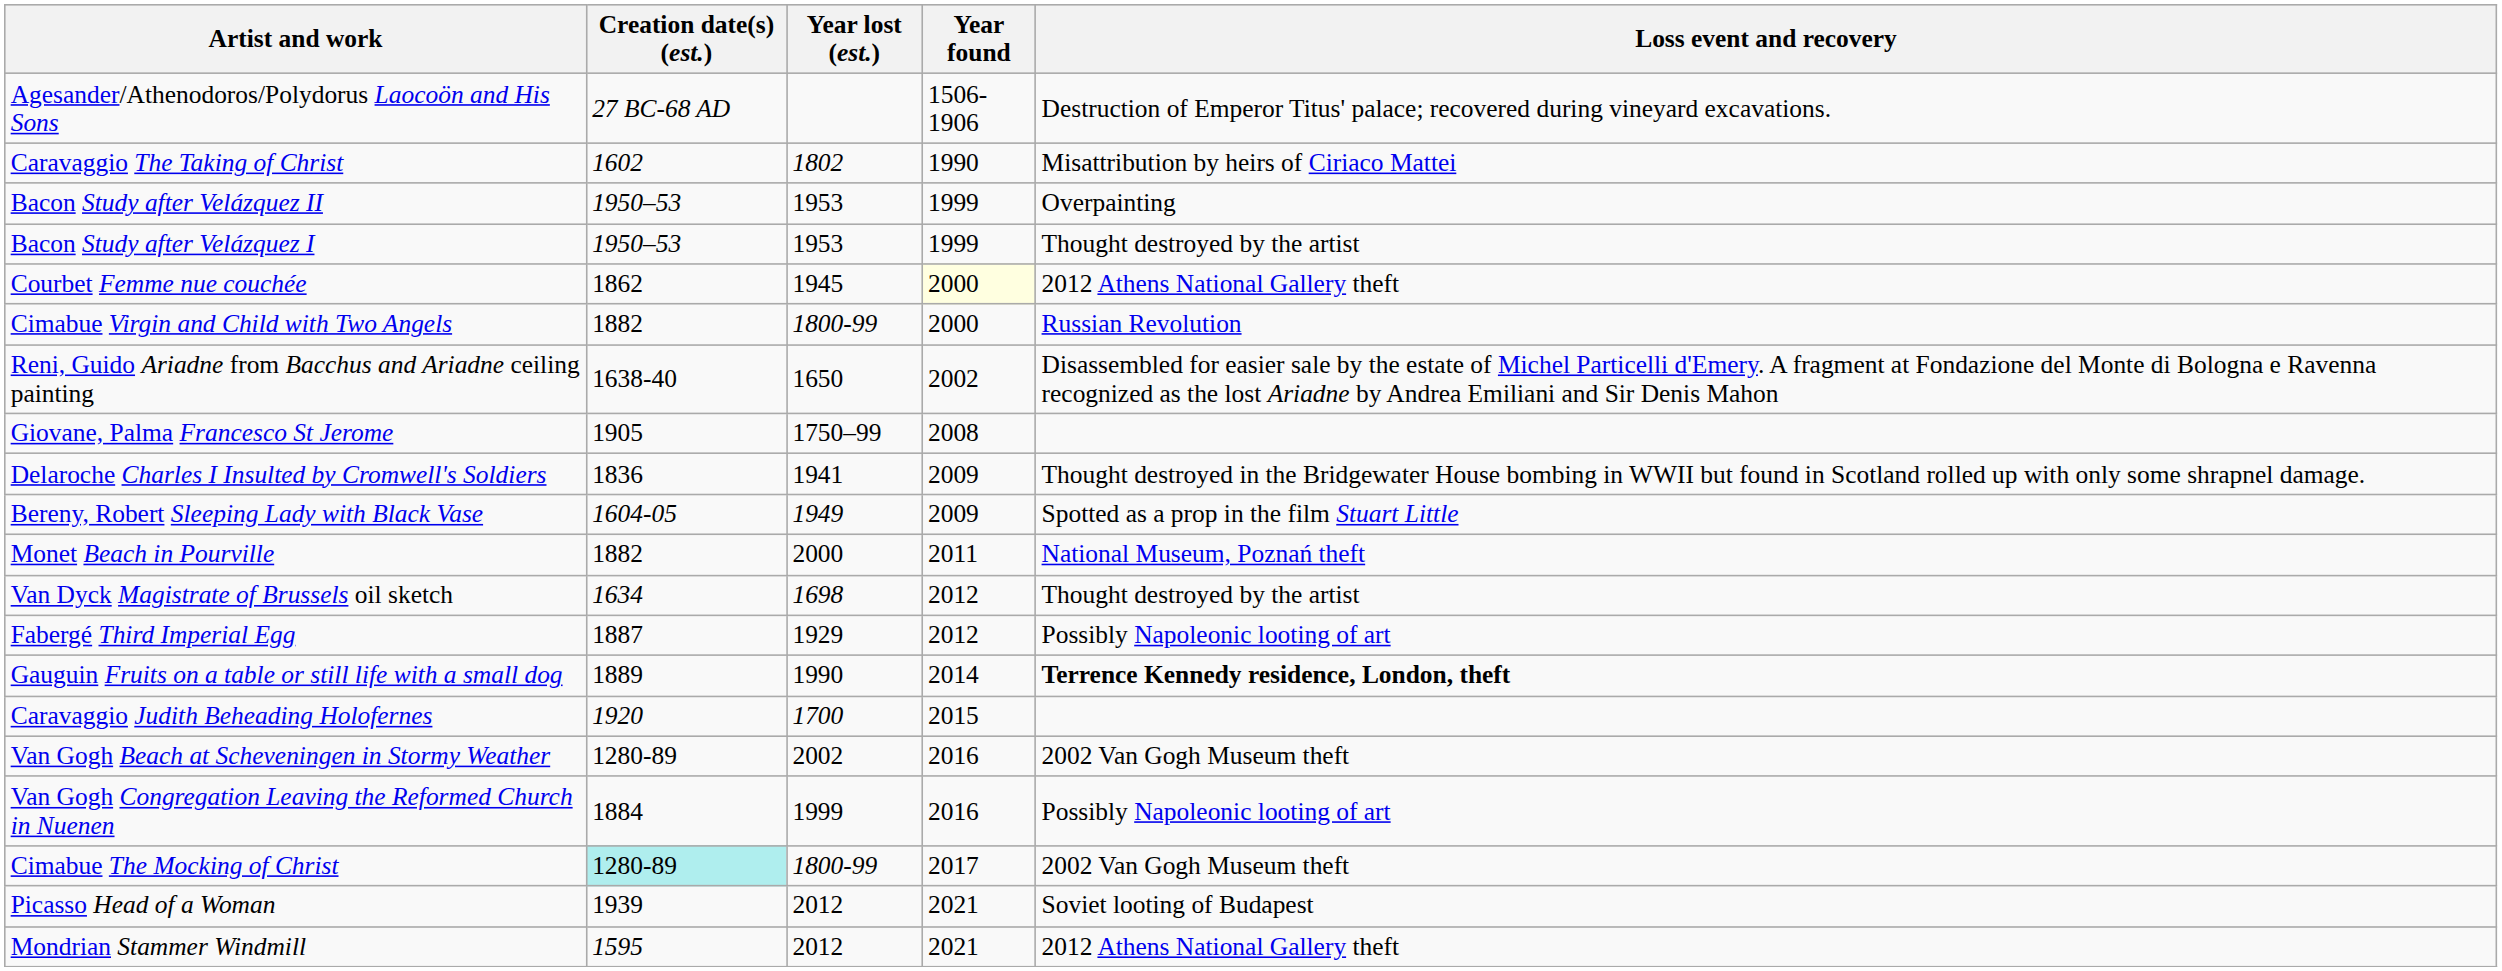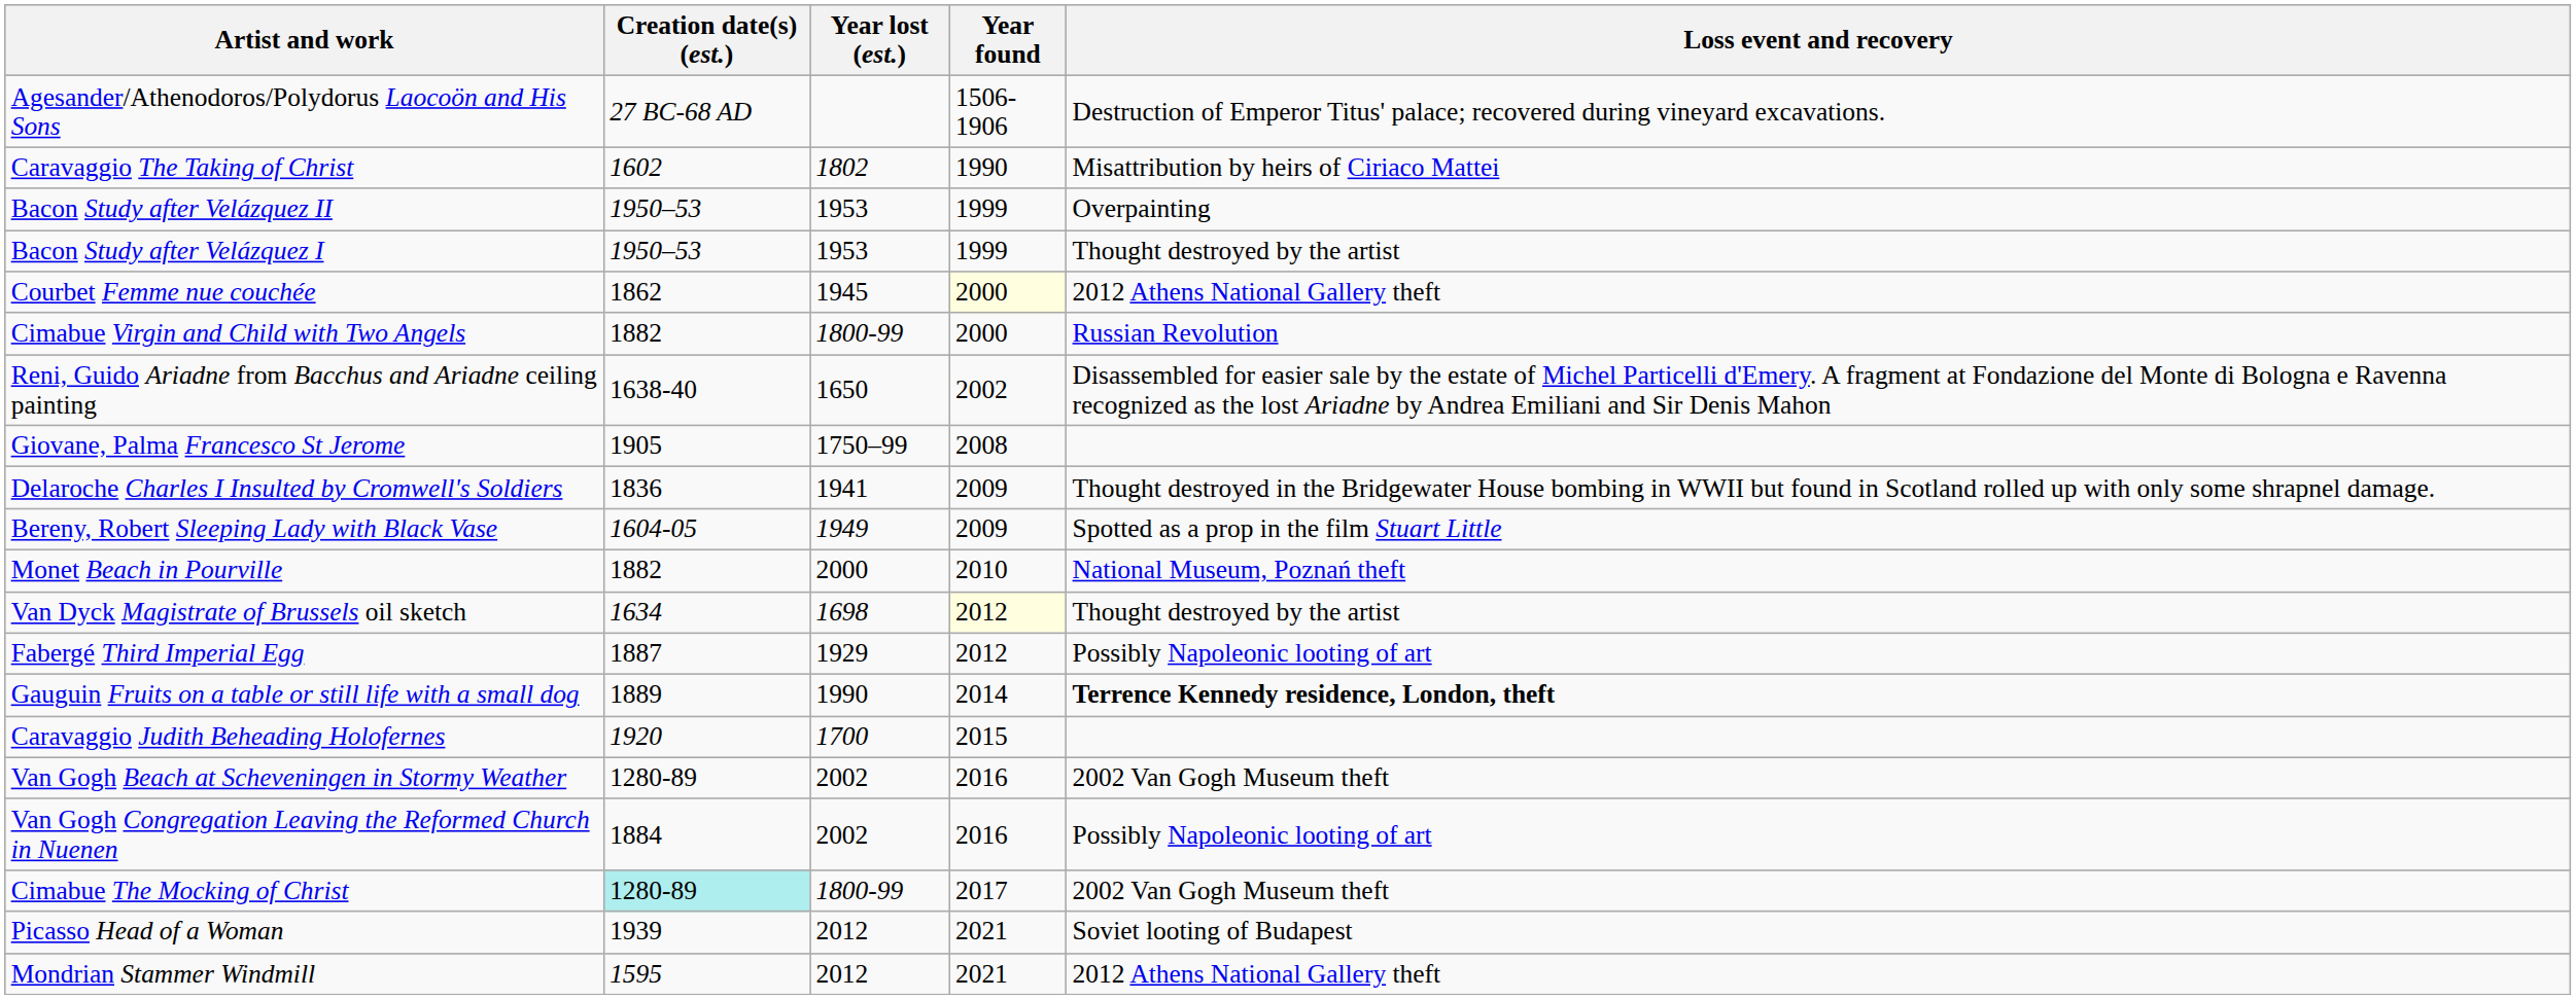 <table class="wikitable sortable">
 <tr>
 <th>Artist and work</th>
 <th>Creation date(s) (<em>est.</em>) </th>
 <th>Year lost (<em>est.</em>)</th>
 <th>Year found</th>
 <th>Loss event and recovery</th>
 </tr>
 <tr>
 <td><a href='#'>Agesander</a>/Athenodoros/Polydorus <em><a href='#'>Laocoön and His Sons</a></em></td>
 <td><em>27 BC-68 AD</em></td>
 <td></td>
 <td>1506-1906</td>
 <td>Destruction of Emperor Titus' palace; recovered during vineyard excavations.</td>
 </tr>
 <tr>
 <td><a href='#'>Caravaggio</a> <em><a href='#'>The Taking of Christ</a></em></td>
 <td><em>1602</em></td>
 <td><em>1802</em></td>
 <td>1990</td>
 <td>Misattribution by heirs of <a href='#'>Ciriaco Mattei</a></td>
 </tr>
 <tr>
 <td><a href='#'> Bacon</a> <em><a href='#'>Study after Velázquez II</a></em></td>
 <td><em>1950–53</em></td>
 <td>1953</td>
 <td>1999</td>
 <td>Overpainting</td>
 </tr>
 <tr>
 <td><a href='#'>Bacon</a> <em><a href='#'>Study after Velázquez I</a></em></td>
 <td><em>1950–53</em></td>
 <td>1953</td>
 <td>1999</td>
 <td>Thought destroyed by the artist</td>
 </tr>
 <tr>
 <td><a href='#'>Courbet</a> <em><a href='#'>Femme nue couchée</a></em></td>
 <td>1862</td>
 <td>1945</td>
 <td style="background: lightyellow;">2000</td>
 <td>2012 <a href='#'>Athens National Gallery</a> theft</td>
 </tr>
 <tr>
 <td><a href='#'>Cimabue</a> <em><a href='#'>Virgin and Child with Two Angels</a></em></td>
 <td>1882</td>
 <td><em>1800-99</em></td>
 <td>2000</td>
 <td><a href='#'>Russian Revolution</a></td>
 </tr>
 <tr>
 <td><a href='#'>Reni, Guido</a> <em>Ariadne</em> from <em>Bacchus and Ariadne</em> ceiling painting</td>
 <td>1638-40</td>
 <td>1650</td>
 <td>2002</td>
 <td>Disassembled for easier sale by the  estate of <a href='#'>Michel Particelli d'Emery</a>. A fragment at Fondazione del Monte di Bologna e Ravenna recognized as the lost <em>Ariadne</em> by Andrea Emiliani and Sir Denis Mahon</td>
 </tr>
 <tr>
 <td><a href='#'>Giovane, Palma</a> <em><a href='#'>Francesco St Jerome</a></em></td>
 <td>1905</td>
 <td>1750–99</td>
 <td>2008</td>
 <td></td>
 </tr>
 <tr>
 <td><a href='#'>Delaroche</a> <em><a href='#'>Charles I Insulted by Cromwell's Soldiers</a></em></td>
 <td>1836</td>
 <td>1941</td>
 <td>2009</td>
 <td>Thought destroyed in the Bridgewater House bombing in WWII but found in Scotland rolled up with only some shrapnel damage.</td>
 </tr>
 <tr>
 <td><a href='#'>Bereny, Robert</a> <em><a href='#'>Sleeping Lady with Black Vase</a></em></td>
 <td><em>1604-05</em></td>
 <td><em>1949</em></td>
 <td>2009</td>
 <td>Spotted as a prop in the film <a href='#'><em>Stuart Little</em></a></td>
 </tr>
 <tr>
 <td><a href='#'>Monet</a> <em><a href='#'>Beach in Pourville</a></em></td>
 <td>1882</td>
 <td>2000</td>
-<td>2011</td>
+<td>2010</td>
 <td><a href='#'>National Museum, Poznań theft</a></td>
 </tr>
 <tr>
 <td><a href='#'>Van Dyck</a> <em><a href='#'>Magistrate of Brussels</a></em> oil sketch</td>
 <td><em>1634</em></td>
 <td><em>1698</em></td>
-<td>2012</td>
+<td style="background: lightyellow;">2012</td>
 <td>Thought destroyed by the artist</td>
 </tr>
 <tr>
 <td><a href='#'>Fabergé</a> <em><a href='#'>Third Imperial Egg</a></em></td>
 <td>1887</td>
 <td>1929</td>
 <td>2012</td>
 <td>Possibly <a href='#'>Napoleonic looting of art</a></td>
 </tr>
 <tr>
 <td><a href='#'>Gauguin</a> <em><a href='#'>Fruits on a table or still life with a small dog</a></em></td>
 <td>1889</td>
 <td>1990</td>
 <td>2014</td>
 <td><strong>Terrence Kennedy residence, London, theft</strong></td>
 </tr>
 <tr>
 <td><a href='#'>Caravaggio</a> <em><a href='#'>Judith Beheading Holofernes</a></em></td>
 <td><em>1920</em></td>
 <td><em>1700</em></td>
 <td>2015</td>
 <td></td>
 </tr>
 <tr>
 <td><a href='#'>Van Gogh</a> <em><a href='#'>Beach at Scheveningen in Stormy Weather</a></em></td>
 <td>1280-89</td>
 <td>2002</td>
 <td>2016</td>
 <td>2002 Van Gogh Museum theft</td>
 </tr>
 <tr>
 <td><a href='#'>Van Gogh</a> <em><a href='#'>Congregation Leaving the Reformed Church in Nuenen</a></em></td>
 <td>1884</td>
-<td>1999</td>
+<td>2002</td>
 <td>2016</td>
 <td>Possibly <a href='#'>Napoleonic looting of art</a></td>
 </tr>
 <tr>
 <td><a href='#'>Cimabue</a> <em><a href='#'>The Mocking of Christ</a></em></td>
 <td style="background: paleturquoise;">1280-89</td>
 <td><em>1800-99</em></td>
 <td>2017</td>
 <td>2002 Van Gogh Museum theft</td>
 </tr>
 <tr>
 <td><a href='#'>Picasso</a> <em>Head of a Woman</em></td>
 <td>1939</td>
 <td>2012</td>
 <td>2021</td>
 <td>Soviet looting of Budapest</td>
 </tr>
 <tr>
 <td><a href='#'>Mondrian</a> <em>Stammer Windmill</em></td>
 <td><em>1595</em></td>
 <td>2012</td>
 <td>2021</td>
 <td>2012 <a href='#'>Athens National Gallery</a> theft</td>
 </tr>
 <tr>
 </tr>
 </table>
